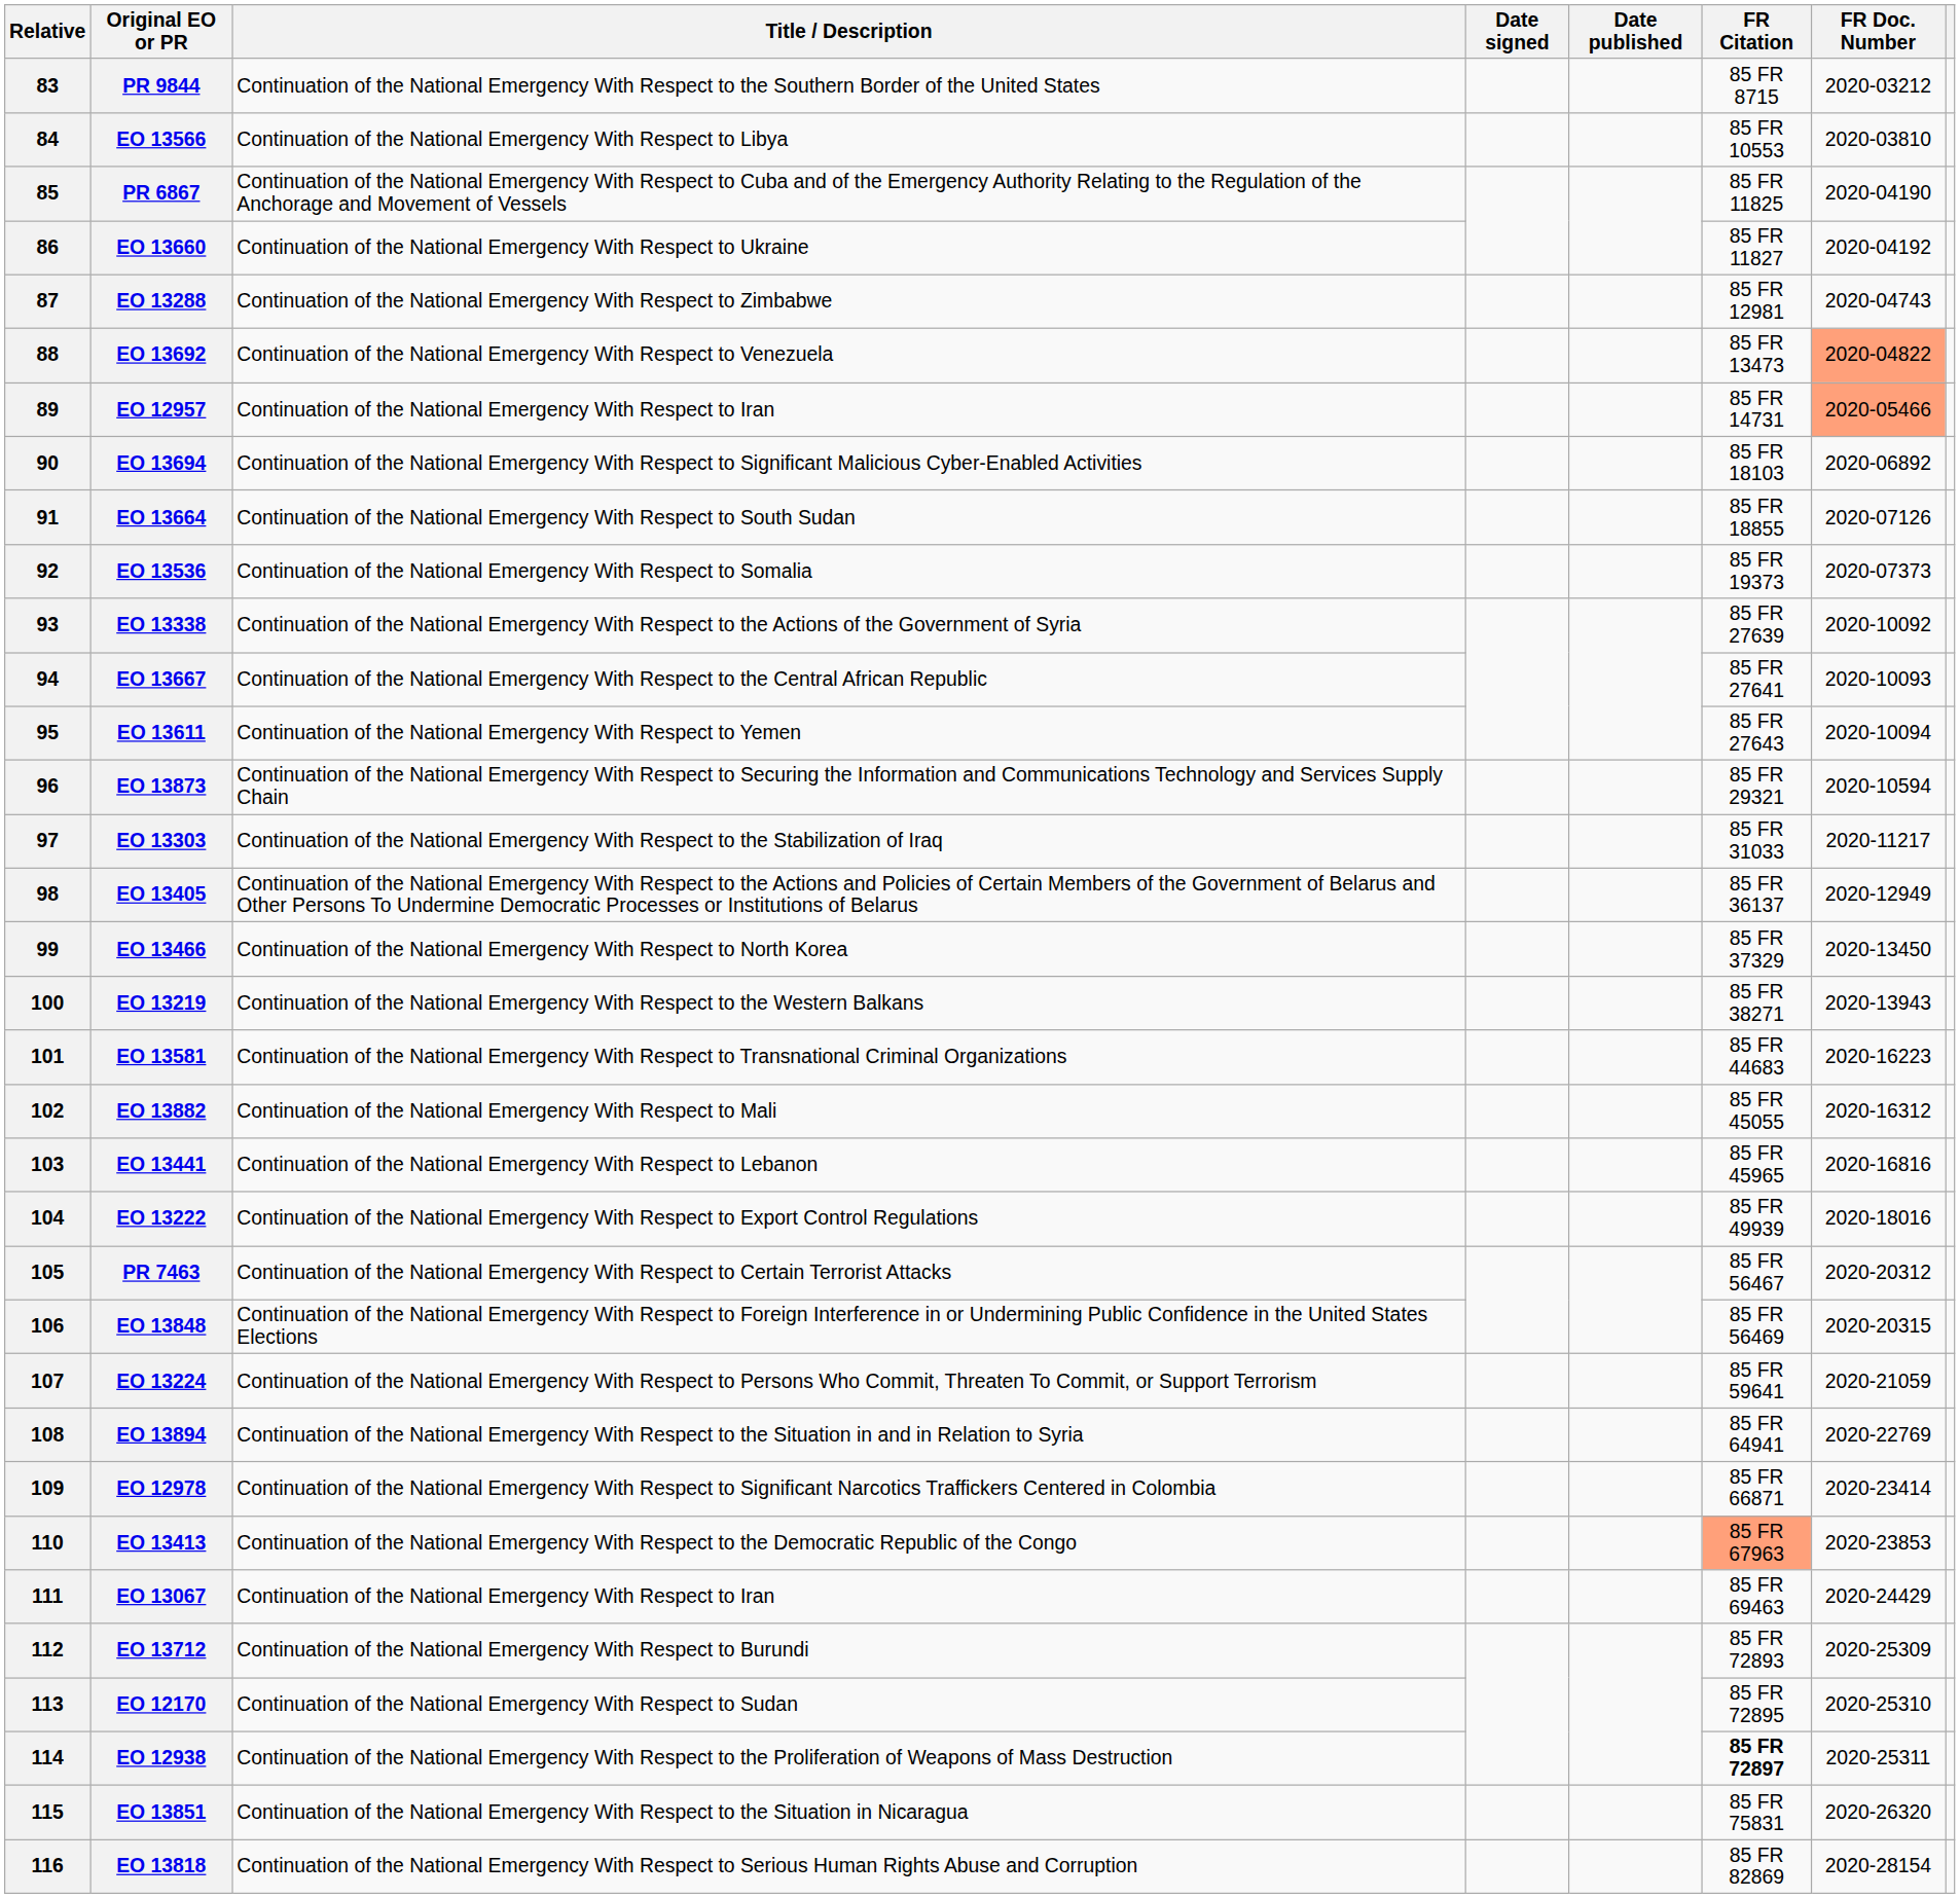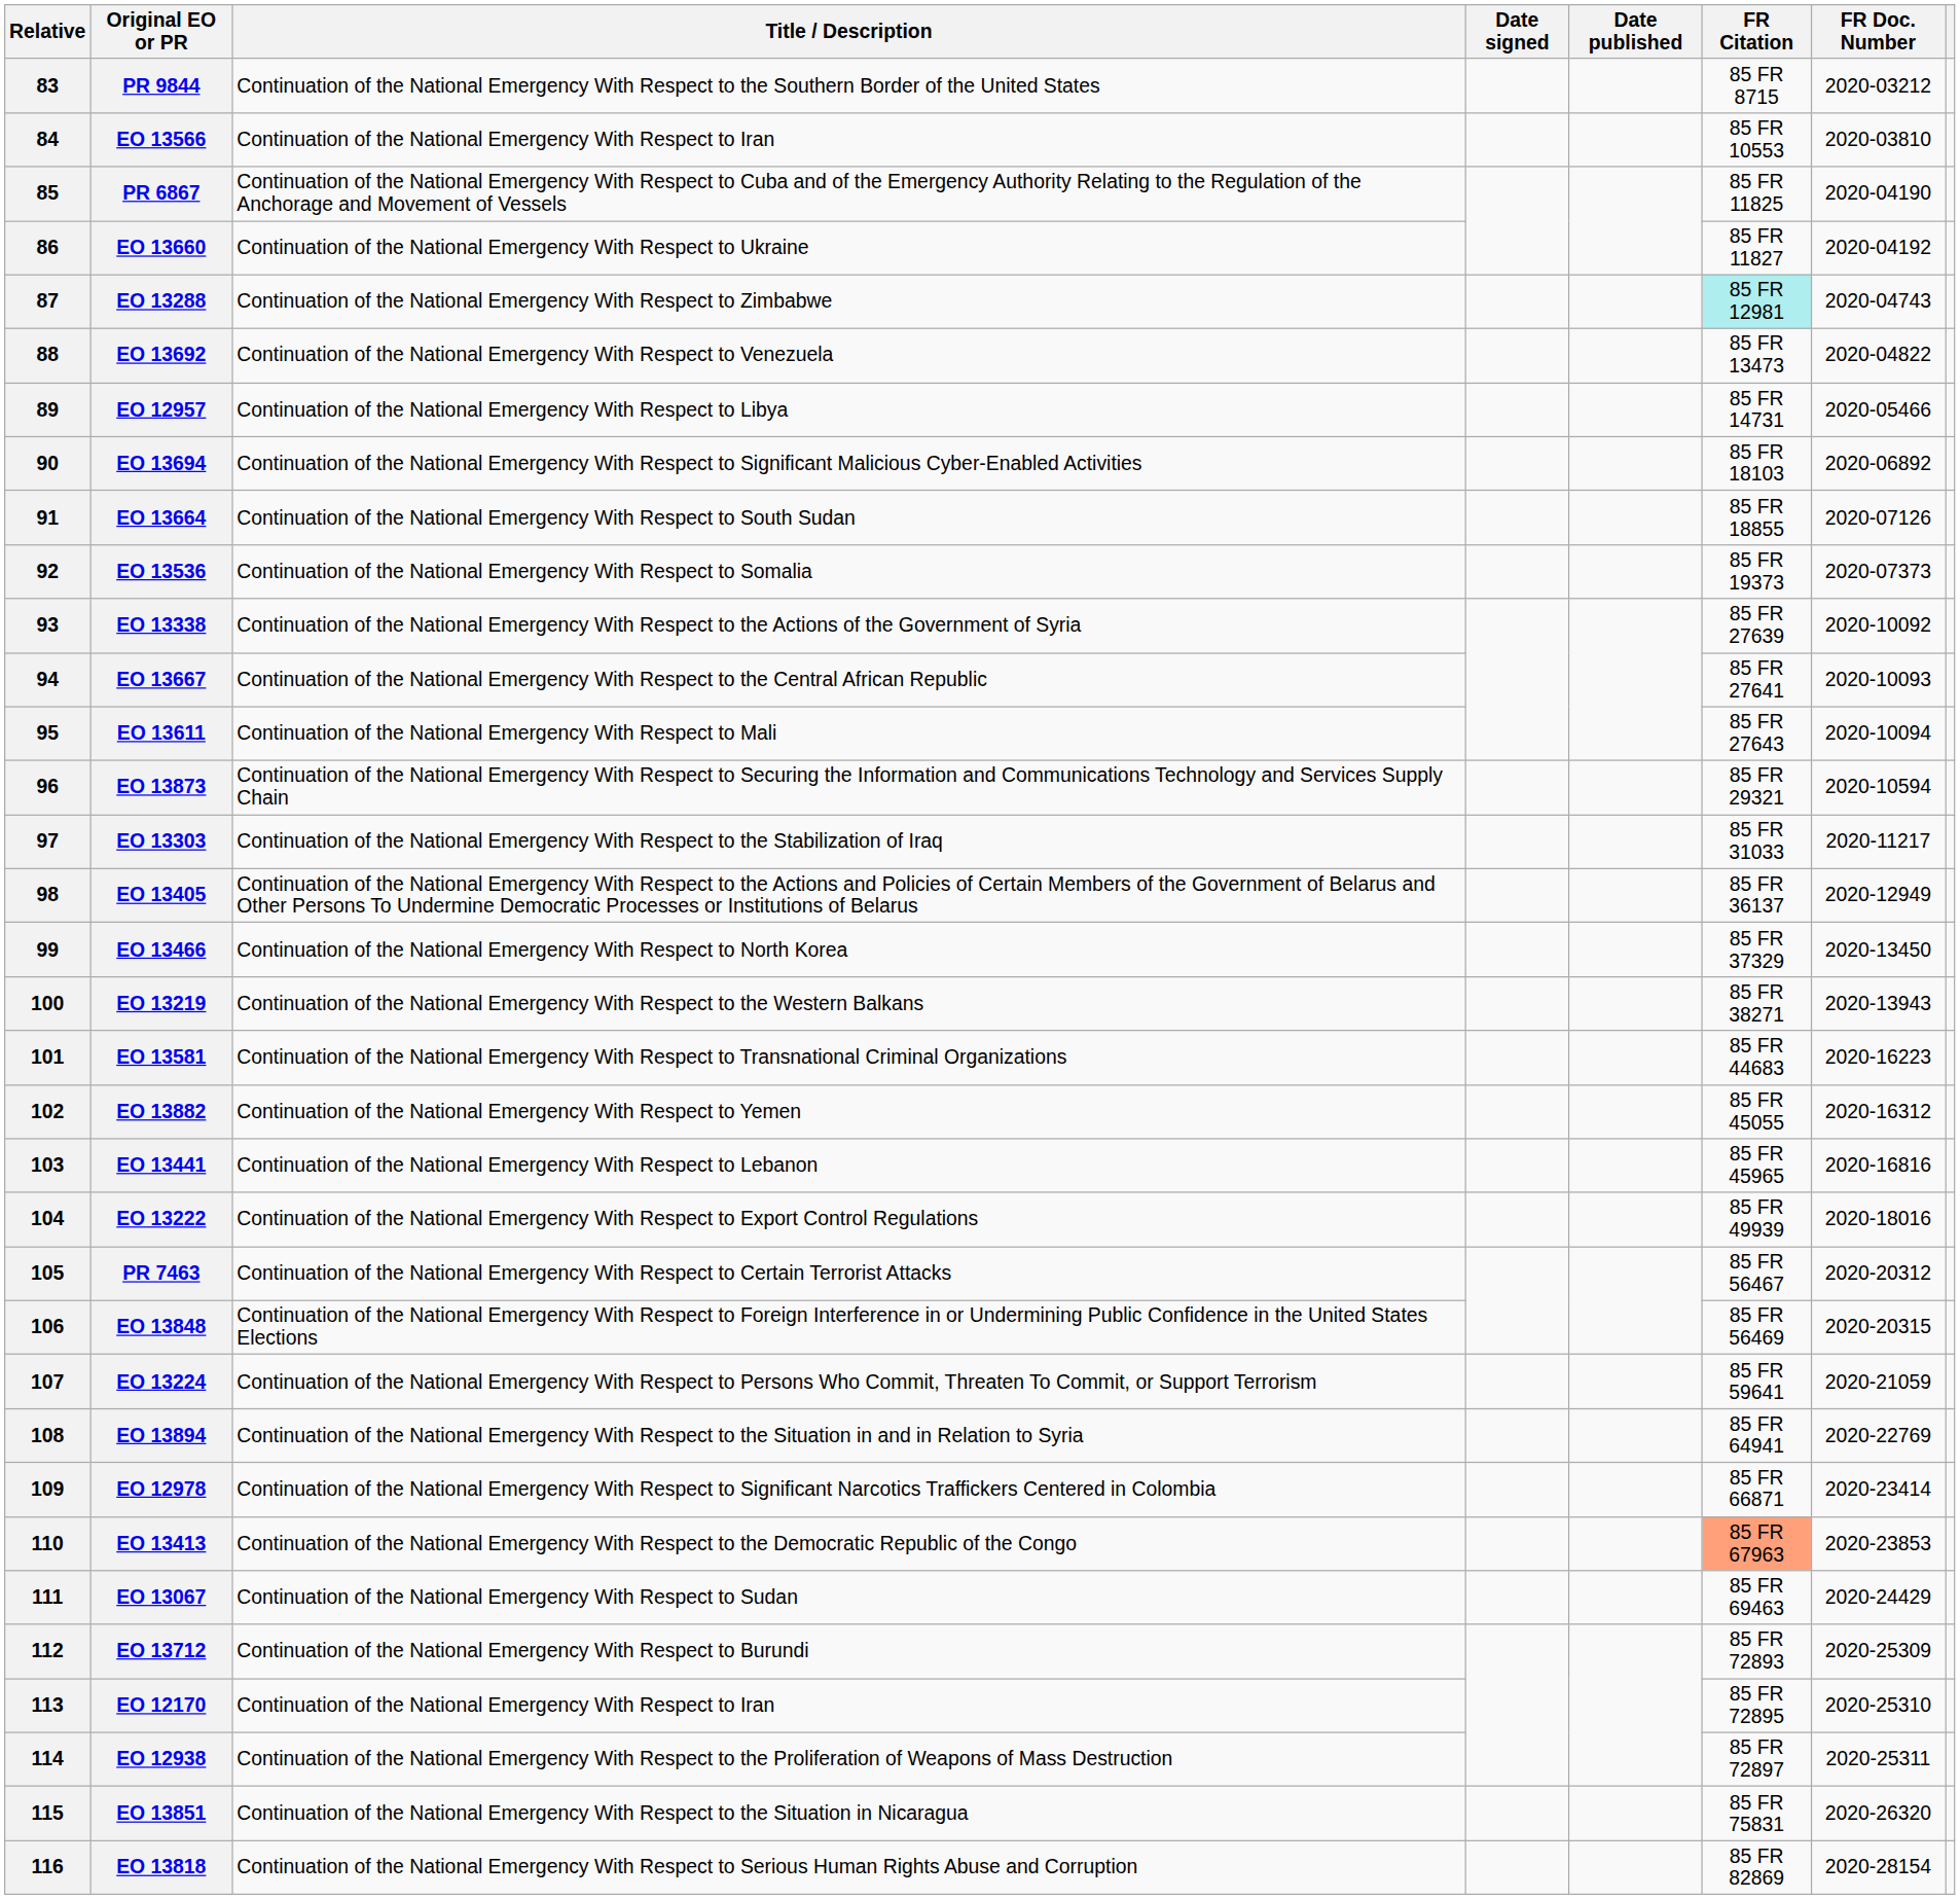 <table class="wikitable sortable">
 <tr style="text-align:center">
 <th>Relative </th>
 <th>Original EO or PR </th>
 <th>Title / Description</th>
 <th>Date signed</th>
 <th>Date published</th>
 <th>FR Citation</th>
 <th>FR Doc. Number</th>
 <th class="unsortable"></th>
 </tr>
 <tr style="text-align:center">
 <th>83</th>
 <th><a href='#'>PR 9844</a></th>
 <td style="text-align:left">Continuation of the National Emergency With Respect to the Southern Border of the United States</td>
 <td></td>
 <td></td>
 <td>85 FR 8715</td>
 <td>2020-03212</td>
 <td></td>
 </tr>
 <tr style="text-align:center">
 <th>84</th>
 <th><a href='#'>EO 13566</a></th>
-<td style="text-align:left">Continuation of the National Emergency With Respect to Libya</td>
+<td style="text-align:left">Continuation of the National Emergency With Respect to Iran</td>
 <td></td>
 <td></td>
 <td>85 FR 10553</td>
 <td>2020-03810</td>
 <td></td>
 </tr>
 <tr style="text-align:center">
 <th>85</th>
 <th><a href='#'>PR 6867</a></th>
 <td style="text-align:left">Continuation of the National Emergency With Respect to Cuba and of the Emergency Authority Relating to the Regulation of the Anchorage and Movement of Vessels</td>
 <td rowspan=2></td>
 <td rowspan=2></td>
 <td>85 FR 11825</td>
 <td>2020-04190</td>
 <td></td>
 </tr>
 <tr style="text-align:center">
 <th>86</th>
 <th><a href='#'>EO 13660</a></th>
 <td style="text-align:left">Continuation of the National Emergency With Respect to Ukraine</td>
 <td>85 FR 11827</td>
 <td>2020-04192</td>
 <td></td>
 </tr>
 <tr style="text-align:center">
 <th>87</th>
 <th><a href='#'>EO 13288</a></th>
 <td style="text-align:left">Continuation of the National Emergency With Respect to Zimbabwe</td>
 <td></td>
 <td></td>
-<td>85 FR 12981</td>
+<td style="background: paleturquoise;">85 FR 12981</td>
 <td>2020-04743</td>
 <td></td>
 </tr>
 <tr style="text-align:center">
 <th>88</th>
 <th><a href='#'>EO 13692</a></th>
 <td style="text-align:left">Continuation of the National Emergency With Respect to Venezuela</td>
 <td></td>
 <td></td>
 <td>85 FR 13473</td>
-<td style="background: lightsalmon;">2020-04822</td>
+<td>2020-04822</td>
 <td></td>
 </tr>
 <tr style="text-align:center">
 <th>89</th>
 <th><a href='#'>EO 12957</a></th>
-<td style="text-align:left">Continuation of the National Emergency With Respect to Iran</td>
+<td style="text-align:left">Continuation of the National Emergency With Respect to Libya</td>
 <td></td>
 <td></td>
 <td>85 FR 14731</td>
-<td style="background: lightsalmon;">2020-05466</td>
+<td>2020-05466</td>
 <td></td>
 </tr>
 <tr style="text-align:center">
 <th>90</th>
 <th><a href='#'>EO 13694</a></th>
 <td style="text-align:left">Continuation of the National Emergency With Respect to Significant Malicious Cyber-Enabled Activities</td>
 <td></td>
 <td></td>
 <td>85 FR 18103</td>
 <td>2020-06892</td>
 <td></td>
 </tr>
 <tr style="text-align:center">
 <th>91</th>
 <th><a href='#'>EO 13664</a></th>
 <td style="text-align:left">Continuation of the National Emergency With Respect to South Sudan</td>
 <td></td>
 <td></td>
 <td>85 FR 18855</td>
 <td>2020-07126</td>
 <td></td>
 </tr>
 <tr style="text-align:center">
 <th>92</th>
 <th><a href='#'>EO 13536</a></th>
 <td style="text-align:left">Continuation of the National Emergency With Respect to Somalia</td>
 <td></td>
 <td></td>
 <td>85 FR 19373</td>
 <td>2020-07373</td>
 <td></td>
 </tr>
 <tr style="text-align:center">
 <th>93</th>
 <th><a href='#'>EO 13338</a></th>
 <td style="text-align:left">Continuation of the National Emergency With Respect to the Actions of the Government of Syria</td>
 <td rowspan=3></td>
 <td rowspan=3></td>
 <td>85 FR 27639</td>
 <td>2020-10092</td>
 <td></td>
 </tr>
 <tr style="text-align:center">
 <th>94</th>
 <th><a href='#'>EO 13667</a></th>
 <td style="text-align:left">Continuation of the National Emergency With Respect to the Central African Republic</td>
 <td>85 FR 27641</td>
 <td>2020-10093</td>
 <td></td>
 </tr>
 <tr style="text-align:center">
 <th>95</th>
 <th><a href='#'>EO 13611</a></th>
-<td style="text-align:left">Continuation of the National Emergency With Respect to Yemen</td>
+<td style="text-align:left">Continuation of the National Emergency With Respect to Mali</td>
 <td>85 FR 27643</td>
 <td>2020-10094</td>
 <td></td>
 </tr>
 <tr style="text-align:center">
 <th>96</th>
 <th><a href='#'>EO 13873</a></th>
 <td style="text-align:left">Continuation of the National Emergency With Respect to Securing the Information and Communications Technology and Services Supply Chain</td>
 <td></td>
 <td></td>
 <td>85 FR 29321</td>
 <td>2020-10594</td>
 <td></td>
 </tr>
 <tr style="text-align:center">
 <th>97</th>
 <th><a href='#'>EO 13303</a></th>
 <td style="text-align:left">Continuation of the National Emergency With Respect to the Stabilization of Iraq</td>
 <td></td>
 <td></td>
 <td>85 FR 31033</td>
 <td>2020-11217</td>
 <td></td>
 </tr>
 <tr style="text-align:center">
 <th>98</th>
 <th><a href='#'>EO 13405</a></th>
 <td style="text-align:left">Continuation of the National Emergency With Respect to the Actions and Policies of Certain Members of the Government of Belarus and Other Persons To Undermine Democratic Processes or Institutions of Belarus</td>
 <td></td>
 <td></td>
 <td>85 FR 36137</td>
 <td>2020-12949</td>
 <td></td>
 </tr>
 <tr style="text-align:center">
 <th>99</th>
 <th><a href='#'>EO 13466</a></th>
 <td style="text-align:left">Continuation of the National Emergency With Respect to North Korea</td>
 <td></td>
 <td></td>
 <td>85 FR 37329</td>
 <td>2020-13450</td>
 <td></td>
 </tr>
 <tr style="text-align:center">
 <th>100</th>
 <th><a href='#'>EO 13219</a></th>
 <td style="text-align:left">Continuation of the National Emergency With Respect to the Western Balkans</td>
 <td></td>
 <td></td>
 <td>85 FR 38271</td>
 <td>2020-13943</td>
 <td></td>
 </tr>
 <tr style="text-align:center">
 <th>101</th>
 <th><a href='#'>EO 13581</a></th>
 <td style="text-align:left">Continuation of the National Emergency With Respect to Transnational Criminal Organizations</td>
 <td></td>
 <td></td>
 <td>85 FR 44683</td>
 <td>2020-16223</td>
 <td></td>
 </tr>
 <tr style="text-align:center">
 <th>102</th>
 <th><a href='#'>EO 13882</a></th>
-<td style="text-align:left">Continuation of the National Emergency With Respect to Mali</td>
+<td style="text-align:left">Continuation of the National Emergency With Respect to Yemen</td>
 <td></td>
 <td></td>
 <td>85 FR 45055</td>
 <td>2020-16312</td>
 <td></td>
 </tr>
 <tr style="text-align:center">
 <th>103</th>
 <th><a href='#'>EO 13441</a></th>
 <td style="text-align:left">Continuation of the National Emergency With Respect to Lebanon</td>
 <td></td>
 <td></td>
 <td>85 FR 45965</td>
 <td>2020-16816</td>
 <td></td>
 </tr>
 <tr style="text-align:center">
 <th>104</th>
 <th><a href='#'>EO 13222</a></th>
 <td style="text-align:left">Continuation of the National Emergency With Respect to Export Control Regulations</td>
 <td></td>
 <td></td>
 <td>85 FR 49939</td>
 <td>2020-18016</td>
 <td></td>
 </tr>
 <tr style="text-align:center">
 <th>105</th>
 <th><a href='#'>PR 7463</a></th>
 <td style="text-align:left">Continuation of the National Emergency With Respect to Certain Terrorist Attacks</td>
 <td rowspan=2></td>
 <td rowspan=2></td>
 <td>85 FR 56467</td>
 <td>2020-20312</td>
 <td></td>
 </tr>
 <tr style="text-align:center">
 <th>106</th>
 <th><a href='#'>EO 13848</a></th>
 <td style="text-align:left">Continuation of the National Emergency With Respect to Foreign Interference in or Undermining Public Confidence in the United States Elections</td>
 <td>85 FR 56469</td>
 <td>2020-20315</td>
 <td></td>
 </tr>
 <tr style="text-align:center">
 <th>107</th>
 <th><a href='#'>EO 13224</a></th>
 <td style="text-align:left">Continuation of the National Emergency With Respect to Persons Who Commit, Threaten To Commit, or Support Terrorism</td>
 <td></td>
 <td></td>
 <td>85 FR 59641</td>
 <td>2020-21059</td>
 <td></td>
 </tr>
 <tr style="text-align:center">
 <th>108</th>
 <th><a href='#'>EO 13894</a></th>
 <td style="text-align:left">Continuation of the National Emergency With Respect to the Situation in and in Relation to Syria</td>
 <td></td>
 <td></td>
 <td>85 FR 64941</td>
 <td>2020-22769</td>
 <td></td>
 </tr>
 <tr style="text-align:center">
 <th>109</th>
 <th><a href='#'>EO 12978</a></th>
 <td style="text-align:left">Continuation of the National Emergency With Respect to Significant Narcotics Traffickers Centered in Colombia</td>
 <td></td>
 <td></td>
 <td>85 FR 66871</td>
 <td>2020-23414</td>
 <td></td>
 </tr>
 <tr style="text-align:center">
 <th>110</th>
 <th><a href='#'>EO 13413</a></th>
 <td style="text-align:left">Continuation of the National Emergency With Respect to the Democratic Republic of the Congo</td>
 <td></td>
 <td></td>
 <td style="background: lightsalmon;">85 FR 67963</td>
 <td>2020-23853</td>
 <td></td>
 </tr>
 <tr style="text-align:center">
 <th>111</th>
 <th><a href='#'>EO 13067</a></th>
-<td style="text-align:left">Continuation of the National Emergency With Respect to Iran</td>
+<td style="text-align:left">Continuation of the National Emergency With Respect to Sudan</td>
 <td></td>
 <td></td>
 <td>85 FR 69463</td>
 <td>2020-24429</td>
 <td></td>
 </tr>
 <tr style="text-align:center">
 <th>112</th>
 <th><a href='#'>EO 13712</a></th>
 <td style="text-align:left">Continuation of the National Emergency With Respect to Burundi</td>
 <td rowspan=3></td>
 <td rowspan=3></td>
 <td>85 FR 72893</td>
 <td>2020-25309</td>
 <td></td>
 </tr>
 <tr style="text-align:center">
 <th>113</th>
 <th><a href='#'>EO 12170</a></th>
-<td style="text-align:left">Continuation of the National Emergency With Respect to Sudan</td>
+<td style="text-align:left">Continuation of the National Emergency With Respect to Iran</td>
 <td>85 FR 72895</td>
 <td>2020-25310</td>
 <td></td>
 </tr>
 <tr style="text-align:center">
 <th>114</th>
 <th><a href='#'>EO 12938</a></th>
 <td style="text-align:left">Continuation of the National Emergency With Respect to the Proliferation of Weapons of Mass Destruction</td>
-<td><strong>85 FR 72897</strong></td>
+<td>85 FR 72897</td>
 <td>2020-25311</td>
 <td></td>
 </tr>
 <tr style="text-align:center">
 <th>115</th>
 <th><a href='#'>EO 13851</a></th>
 <td style="text-align:left">Continuation of the National Emergency With Respect to the Situation in Nicaragua</td>
 <td></td>
 <td></td>
 <td>85 FR 75831</td>
 <td>2020-26320</td>
 <td></td>
 </tr>
 <tr style="text-align:center">
 <th>116</th>
 <th><a href='#'>EO 13818</a></th>
 <td style="text-align:left">Continuation of the National Emergency With Respect to Serious Human Rights Abuse and Corruption</td>
 <td></td>
 <td></td>
 <td>85 FR 82869</td>
 <td>2020-28154</td>
 <td></td>
 </tr>
 </table>
